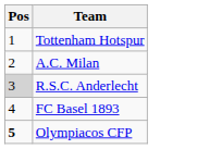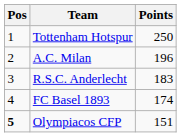 <table class="wikitable" style="font-size: 95%;">
 <tr>
 <th>Pos</th>
 <th>Team</th>
+<th>Points</th>
 </tr>
 <tr>
 <td>1</td>
 <td> <a href='#'>Tottenham Hotspur</a></td>
+<td align="right">250</td>
 </tr>
 <tr>
 <td>2</td>
 <td> <a href='#'>A.C. Milan</a></td>
+<td align="right">196</td>
 </tr>
 <tr>
-<td style="background: lightgrey;">3</td>
+<td>3</td>
 <td> <a href='#'>R.S.C. Anderlecht</a></td>
+<td align="right">183</td>
 </tr>
 <tr>
 <td>4</td>
 <td> <a href='#'>FC Basel 1893</a></td>
+<td align="right">174</td>
 </tr>
 <tr>
 <td><strong>5</strong></td>
 <td> <a href='#'>Olympiacos CFP</a></td>
+<td align="right">151</td>
 </tr>
 </table>
